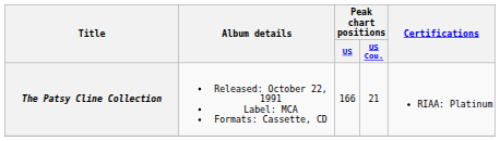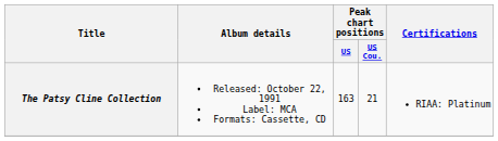 <table class="wikitable plainrowheaders" style="text-align:center;" border="1">
 <tr>
 <th scope="col" rowspan="2" style="width:19em;">Title</th>
 <th scope="col" rowspan="2" style="width:17em;">Album details</th>
 <th scope="col" colspan="2">Peak chart<br>positions</th>
 <th scope="col" rowspan="2"><a href='#'>Certifications</a></th>
 </tr>
 <tr>
 <th scope="col" style="width:2em;font-size:90%;"><a href='#'>US</a><br></th>
 <th scope="col" style="width:2em;font-size:90%;"><a href='#'>US<br>Cou.</a><br></th>
 </tr>
 <tr>
 <th scope="row"><em>The Patsy Cline Collection</em></th>
 <td><br><ul><li>Released: October 22, 1991</li><li>Label: MCA</li><li>Formats: Cassette, CD</li></ul></td>
-<td>166</td>
+<td>163</td>
 <td>21</td>
 <td><br><ul><li>RIAA: Platinum</li></ul></td>
 </tr>
 <tr>
 </tr>
 </table>
